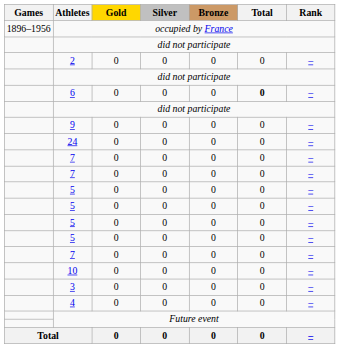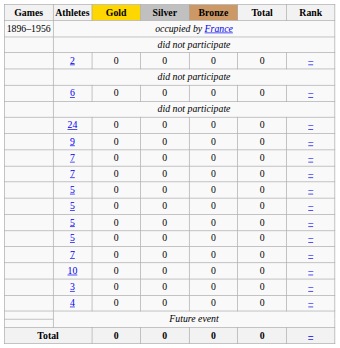 <table class="wikitable" style="text-align:center; font-size:90%;">
 <tr>
 <th>Games</th>
 <th>Athletes</th>
 <td style="background:gold; width:4.5em; font-weight:bold;">Gold</td>
 <td style="background:silver; width:4.5em; font-weight:bold;">Silver</td>
 <td style="background:#cc9966; width:4.5em; font-weight:bold;">Bronze</td>
 <th style="width:4.5em; font-weight:bold;">Total</th>
 <th style="width:4.5em; font-weight:bold;">Rank</th>
 </tr>
 <tr>
 <td align=left>1896–1956</td>
 <td colspan=6><em>occupied by  <a href='#'>France</a></em></td>
 </tr>
 <tr>
 <td align=left></td>
 <td colspan=6;><em>did not participate</em></td>
 </tr>
 <tr>
 <td align=left></td>
 <td><a href='#'>2</a></td>
 <td>0</td>
 <td>0</td>
 <td>0</td>
 <td>0</td>
 <td><a href='#'>–</a></td>
 </tr>
 <tr>
 <td align=left></td>
 <td colspan=6><em>did not participate</em></td>
 </tr>
 <tr>
 <td align=left></td>
 <td><a href='#'>6</a></td>
 <td>0</td>
 <td>0</td>
 <td>0</td>
-<td><strong>0</strong></td>
+<td>0</td>
 <td><a href='#'>–</a></td>
 </tr>
 <tr>
 <td align=left></td>
 <td colspan=6><em>did not participate</em></td>
 </tr>
 <tr>
 <td align=left></td>
-<td><a href='#'>9</a></td>
+<td><a href='#'>24</a></td>
 <td>0</td>
 <td>0</td>
 <td>0</td>
 <td>0</td>
 <td><a href='#'>–</a></td>
 </tr>
 <tr>
 <td align=left></td>
-<td><a href='#'>24</a></td>
+<td><a href='#'>9</a></td>
 <td>0</td>
 <td>0</td>
 <td>0</td>
 <td>0</td>
 <td><a href='#'>–</a></td>
 </tr>
 <tr>
 <td align=left></td>
 <td><a href='#'>7</a></td>
 <td>0</td>
 <td>0</td>
 <td>0</td>
 <td>0</td>
 <td><a href='#'>–</a></td>
 </tr>
 <tr>
 <td align=left></td>
 <td><a href='#'>7</a></td>
 <td>0</td>
 <td>0</td>
 <td>0</td>
 <td>0</td>
 <td><a href='#'>–</a></td>
 </tr>
 <tr>
 <td align=left></td>
 <td><a href='#'>5</a></td>
 <td>0</td>
 <td>0</td>
 <td>0</td>
 <td>0</td>
 <td><a href='#'>–</a></td>
 </tr>
 <tr>
 <td align=left></td>
 <td><a href='#'>5</a></td>
 <td>0</td>
 <td>0</td>
 <td>0</td>
 <td>0</td>
 <td><a href='#'>–</a></td>
 </tr>
 <tr>
 <td align=left></td>
 <td><a href='#'>5</a></td>
 <td>0</td>
 <td>0</td>
 <td>0</td>
 <td>0</td>
 <td><a href='#'>–</a></td>
 </tr>
 <tr>
 <td align=left></td>
 <td><a href='#'>5</a></td>
 <td>0</td>
 <td>0</td>
 <td>0</td>
 <td>0</td>
 <td><a href='#'>–</a></td>
 </tr>
 <tr>
 <td align=left></td>
 <td><a href='#'>7</a></td>
 <td>0</td>
 <td>0</td>
 <td>0</td>
 <td>0</td>
 <td><a href='#'>–</a></td>
 </tr>
 <tr>
 <td align=left></td>
 <td><a href='#'>10</a></td>
 <td>0</td>
 <td>0</td>
 <td>0</td>
 <td>0</td>
 <td><a href='#'>–</a></td>
 </tr>
 <tr>
 <td align=left></td>
 <td><a href='#'>3</a></td>
 <td>0</td>
 <td>0</td>
 <td>0</td>
 <td>0</td>
 <td><a href='#'>–</a></td>
 </tr>
 <tr>
 <td align=left></td>
 <td><a href='#'>4</a></td>
 <td>0</td>
 <td>0</td>
 <td>0</td>
 <td>0</td>
 <td><a href='#'>–</a></td>
 </tr>
 <tr>
 <td align=left></td>
 <td colspan=6; rowspan=2><em>Future event</em></td>
 </tr>
 <tr>
 <td align=left></td>
 </tr>
 <tr>
 <th colspan=2>Total</th>
 <th>0</th>
 <th>0</th>
 <th>0</th>
 <th>0</th>
 <th><a href='#'>–</a></th>
 </tr>
 </table>
